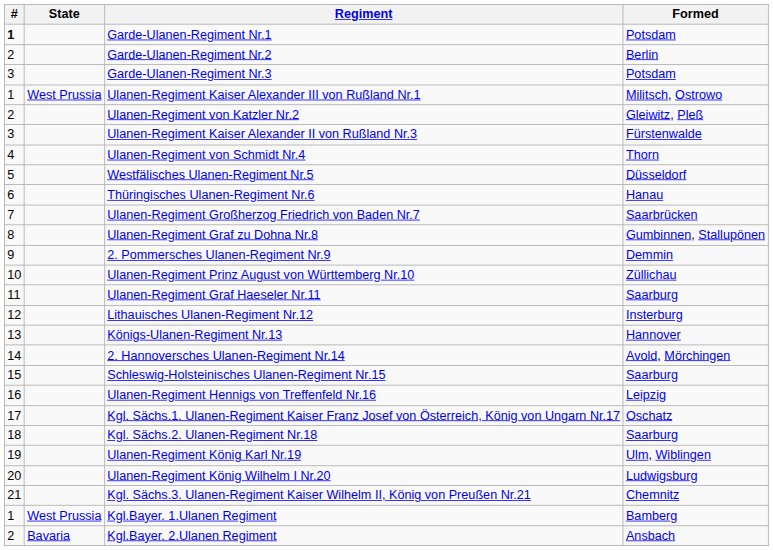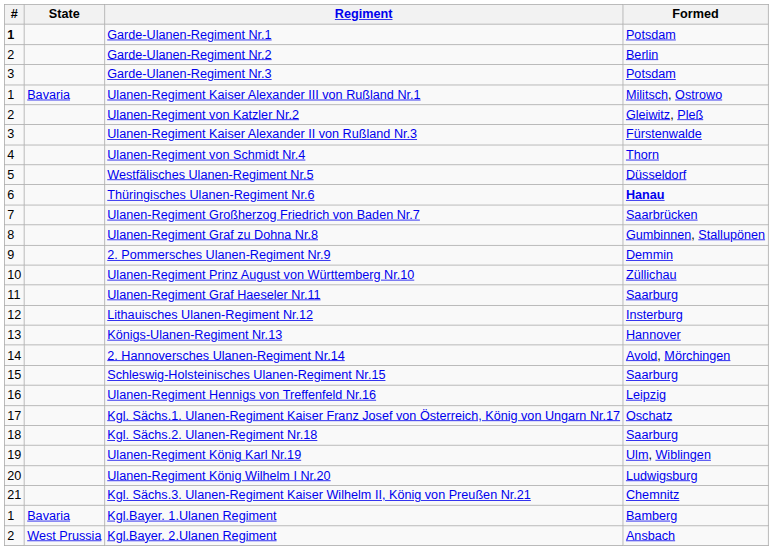 <table class="wikitable">
 <tr>
 <th>#</th>
 <th>State</th>
 <th><a href='#'>Regiment</a></th>
 <th>Formed</th>
 </tr>
 <tr>
 <td><strong>1</strong></td>
 <td></td>
 <td><a href='#'>Garde-Ulanen-Regiment Nr.1</a></td>
 <td><a href='#'>Potsdam</a></td>
 </tr>
 <tr>
 <td>2</td>
 <td></td>
 <td><a href='#'>Garde-Ulanen-Regiment Nr.2</a></td>
 <td><a href='#'>Berlin</a></td>
 </tr>
 <tr>
 <td>3</td>
 <td></td>
 <td><a href='#'>Garde-Ulanen-Regiment Nr.3</a></td>
 <td><a href='#'>Potsdam</a></td>
 </tr>
 <tr>
 <td>1</td>
-<td><a href='#'>West Prussia</a></td>
+<td><a href='#'>Bavaria</a></td>
 <td><a href='#'>Ulanen-Regiment Kaiser Alexander III von Rußland Nr.1</a></td>
 <td><a href='#'>Militsch</a>, <a href='#'>Ostrowo</a></td>
 </tr>
 <tr>
 <td>2</td>
 <td></td>
 <td><a href='#'>Ulanen-Regiment von Katzler Nr.2</a></td>
 <td><a href='#'>Gleiwitz</a>, <a href='#'>Pleß</a></td>
 </tr>
 <tr>
 <td>3</td>
 <td></td>
 <td><a href='#'>Ulanen-Regiment Kaiser Alexander II von Rußland Nr.3</a></td>
 <td><a href='#'>Fürstenwalde</a></td>
 </tr>
 <tr>
 <td>4</td>
 <td></td>
 <td><a href='#'>Ulanen-Regiment von Schmidt Nr.4</a></td>
 <td><a href='#'>Thorn</a></td>
 </tr>
 <tr>
 <td>5</td>
 <td></td>
 <td><a href='#'>Westfälisches Ulanen-Regiment Nr.5</a></td>
 <td><a href='#'>Düsseldorf</a></td>
 </tr>
 <tr>
 <td>6</td>
 <td></td>
 <td><a href='#'>Thüringisches Ulanen-Regiment Nr.6</a></td>
-<td><a href='#'>Hanau</a></td>
+<td><strong><a href='#'>Hanau</a></strong></td>
 </tr>
 <tr>
 <td>7</td>
 <td></td>
 <td><a href='#'>Ulanen-Regiment Großherzog Friedrich von Baden Nr.7</a></td>
 <td><a href='#'>Saarbrücken</a></td>
 </tr>
 <tr>
 <td>8</td>
 <td></td>
 <td><a href='#'>Ulanen-Regiment Graf zu Dohna Nr.8</a></td>
 <td><a href='#'>Gumbinnen</a>, <a href='#'>Stallupönen</a></td>
 </tr>
 <tr>
 <td>9</td>
 <td></td>
 <td><a href='#'>2. Pommersches Ulanen-Regiment Nr.9</a></td>
 <td><a href='#'>Demmin</a></td>
 </tr>
 <tr>
 <td>10</td>
 <td></td>
 <td><a href='#'>Ulanen-Regiment Prinz August von Württemberg Nr.10</a></td>
 <td><a href='#'>Züllichau</a></td>
 </tr>
 <tr>
 <td>11</td>
 <td></td>
 <td><a href='#'>Ulanen-Regiment Graf Haeseler Nr.11</a></td>
 <td><a href='#'>Saarburg</a></td>
 </tr>
 <tr>
 <td>12</td>
 <td></td>
 <td><a href='#'>Lithauisches Ulanen-Regiment Nr.12</a></td>
 <td><a href='#'>Insterburg</a></td>
 </tr>
 <tr>
 <td>13</td>
 <td></td>
 <td><a href='#'>Königs-Ulanen-Regiment Nr.13</a></td>
 <td><a href='#'>Hannover</a></td>
 </tr>
 <tr>
 <td>14</td>
 <td></td>
 <td><a href='#'>2. Hannoversches Ulanen-Regiment Nr.14</a></td>
 <td><a href='#'>Avold</a>, <a href='#'>Mörchingen</a></td>
 </tr>
 <tr>
 <td>15</td>
 <td></td>
 <td><a href='#'>Schleswig-Holsteinisches Ulanen-Regiment Nr.15</a></td>
 <td><a href='#'>Saarburg</a></td>
 </tr>
 <tr>
 <td>16</td>
 <td></td>
 <td><a href='#'>Ulanen-Regiment Hennigs von Treffenfeld Nr.16</a></td>
 <td><a href='#'>Leipzig</a></td>
 </tr>
 <tr>
 <td>17</td>
 <td></td>
 <td><a href='#'>Kgl. Sächs.1. Ulanen-Regiment Kaiser Franz Josef von Österreich, König von Ungarn Nr.17</a></td>
 <td><a href='#'>Oschatz</a></td>
 </tr>
 <tr>
 <td>18</td>
 <td></td>
 <td><a href='#'>Kgl. Sächs.2. Ulanen-Regiment Nr.18</a></td>
 <td><a href='#'>Saarburg</a></td>
 </tr>
 <tr>
 <td>19</td>
 <td></td>
 <td><a href='#'>Ulanen-Regiment König Karl Nr.19</a></td>
 <td><a href='#'>Ulm</a>, <a href='#'>Wiblingen</a></td>
 </tr>
 <tr>
 <td>20</td>
 <td></td>
 <td><a href='#'>Ulanen-Regiment König Wilhelm I Nr.20</a></td>
 <td><a href='#'>Ludwigsburg</a></td>
 </tr>
 <tr>
 <td>21</td>
 <td></td>
 <td><a href='#'>Kgl. Sächs.3. Ulanen-Regiment Kaiser Wilhelm II, König von Preußen Nr.21</a></td>
 <td><a href='#'>Chemnitz</a></td>
 </tr>
 <tr>
 <td>1</td>
-<td><a href='#'>West Prussia</a></td>
+<td><a href='#'>Bavaria</a></td>
 <td><a href='#'>Kgl.Bayer. 1.Ulanen Regiment</a></td>
 <td><a href='#'>Bamberg</a></td>
 </tr>
 <tr>
 <td>2</td>
-<td><a href='#'>Bavaria</a></td>
+<td><a href='#'>West Prussia</a></td>
 <td><a href='#'>Kgl.Bayer. 2.Ulanen Regiment</a></td>
 <td><a href='#'>Ansbach</a></td>
 </tr>
 </table>
